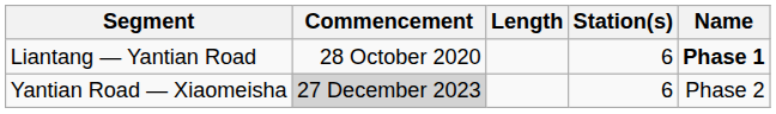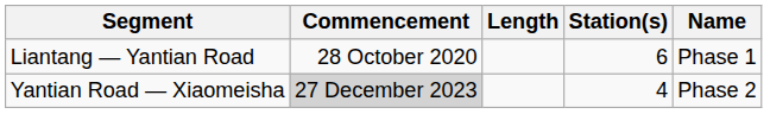 <table class="wikitable" style="border-collapse: collapse; text-align: right;">
 <tr>
 <th>Segment</th>
 <th>Commencement</th>
 <th>Length</th>
 <th>Station(s)</th>
 <th>Name</th>
 </tr>
 <tr>
 <td style="text-align: left;">Liantang — Yantian Road</td>
 <td>28 October 2020</td>
 <td></td>
 <td>6</td>
-<td style="text-align: left;"><strong>Phase 1</strong></td>
+<td style="text-align: left;">Phase 1</td>
 </tr>
 <tr>
 <td>Yantian Road — Xiaomeisha</td>
 <td style="background: lightgrey;">27 December 2023</td>
 <td></td>
-<td>6</td>
+<td>4</td>
 <td>Phase 2</td>
 </tr>
 </table>
